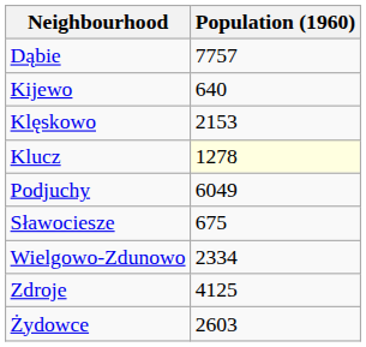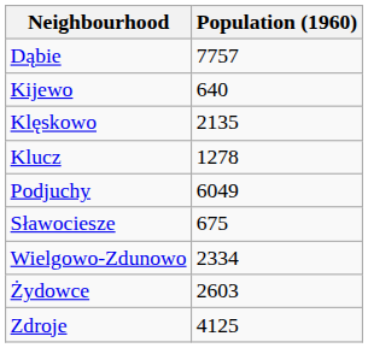 <table class="wikitable sortable">
 <tr>
 <th>Neighbourhood</th>
 <th>Population (1960)</th>
 </tr>
 <tr>
 <td><a href='#'>Dąbie</a></td>
 <td>7757</td>
 </tr>
 <tr>
 <td><a href='#'>Kijewo</a></td>
 <td>640</td>
 </tr>
 <tr>
 <td><a href='#'>Klęskowo</a></td>
-<td>2153</td>
+<td>2135</td>
 </tr>
 <tr>
 <td><a href='#'>Klucz</a></td>
-<td style="background: lightyellow;">1278</td>
+<td>1278</td>
 </tr>
 <tr>
 <td><a href='#'>Podjuchy</a></td>
 <td>6049</td>
 </tr>
 <tr>
 <td><a href='#'>Sławociesze</a></td>
 <td>675</td>
 </tr>
 <tr>
 <td><a href='#'>Wielgowo-Zdunowo</a></td>
 <td>2334</td>
 </tr>
 <tr>
+<td><a href='#'>Żydowce</a></td>
+<td>2603</td>
+</tr>
+<tr>
 <td><a href='#'>Zdroje</a></td>
 <td>4125</td>
 </tr>
-<tr>
-<td><a href='#'>Żydowce</a></td>
-<td>2603</td>
-</tr>
 </table>
